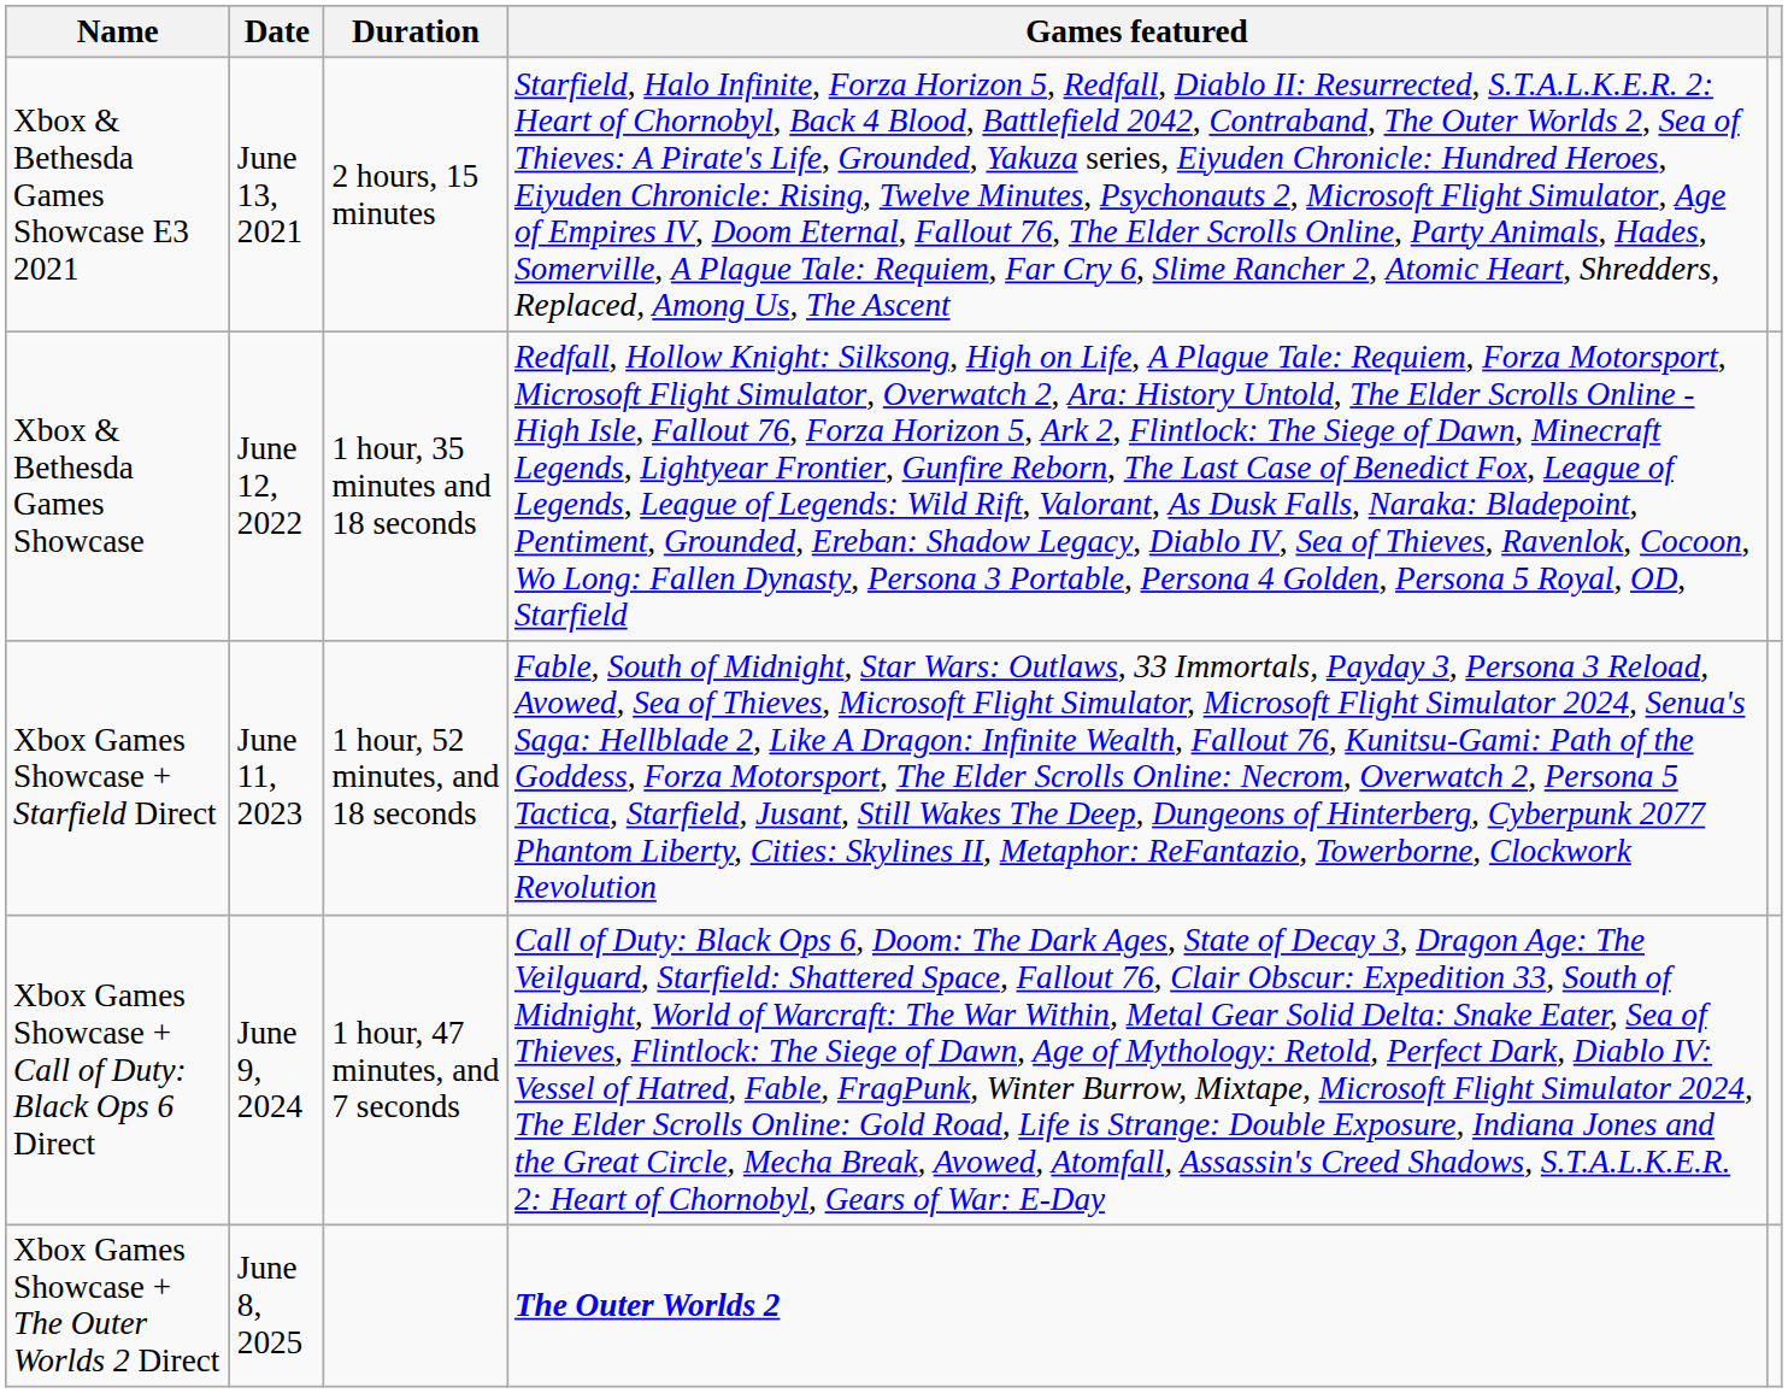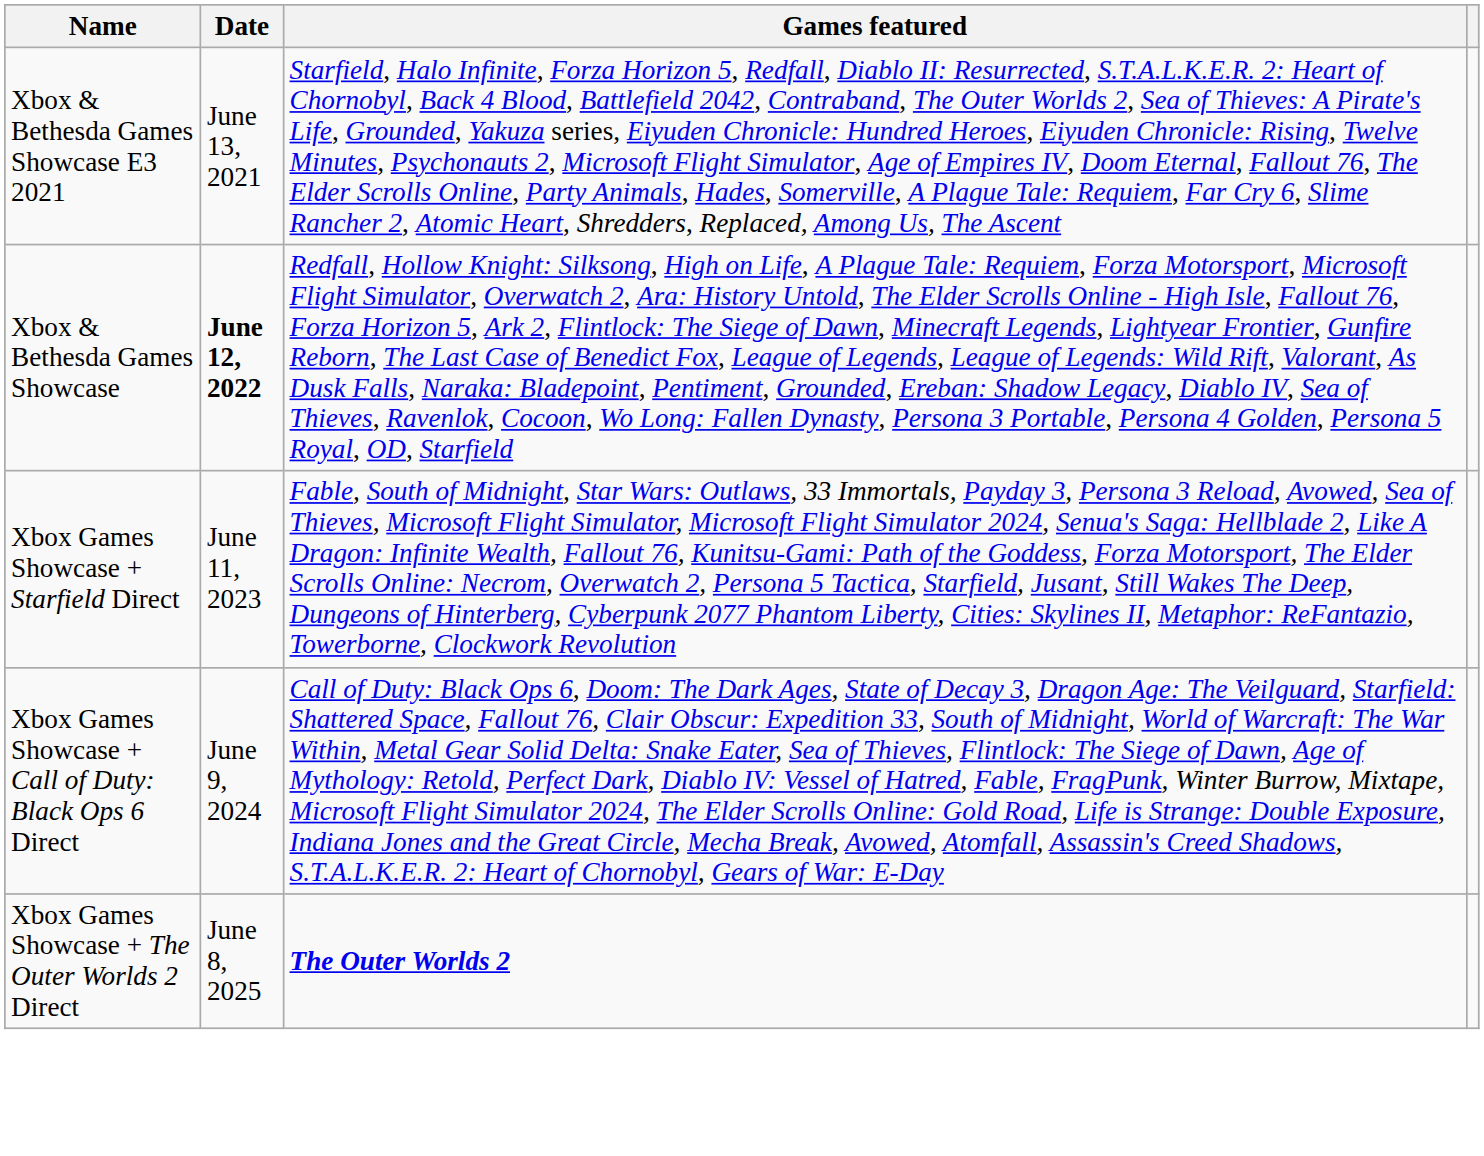 <table class="wikitable">
 <tr>
 <th>Name</th>
 <th>Date</th>
-<th>Duration</th>
 <th>Games featured</th>
 <th></th>
 </tr>
 <tr>
 <td>Xbox & Bethesda Games Showcase E3 2021</td>
 <td>June 13, 2021</td>
-<td>2 hours, 15 minutes</td>
 <td><a href='#'><em>Starfield</em></a>, <em><a href='#'>Halo Infinite</a></em>, <em><a href='#'>Forza Horizon 5</a></em>, <em><a href='#'>Redfall</a></em>, <em><a href='#'>Diablo II: Resurrected</a></em>, <em><a href='#'>S.T.A.L.K.E.R. 2: Heart of Chornobyl</a></em>, <em><a href='#'>Back 4 Blood</a></em>, <em><a href='#'>Battlefield 2042</a></em>, <a href='#'><em>Contraband</em></a>, <em><a href='#'>The Outer Worlds 2</a></em>, <a href='#'><em>Sea of Thieves: A Pirate's Life</em></a>, <a href='#'><em>Grounded</em></a>, <a href='#'><em>Yakuza</em></a> series, <em><a href='#'>Eiyuden Chronicle: Hundred Heroes</a></em>, <em><a href='#'>Eiyuden Chronicle: Rising</a></em>, <em><a href='#'>Twelve Minutes</a></em>, <em><a href='#'>Psychonauts 2</a></em>, <a href='#'><em>Microsoft Flight Simulator</em></a>, <em><a href='#'>Age of Empires IV</a></em>, <em><a href='#'>Doom Eternal</a></em>, <em><a href='#'>Fallout 76</a></em>, <em><a href='#'>The Elder Scrolls Online</a></em>, <a href='#'><em>Party Animals</em></a>, <a href='#'><em>Hades</em></a>, <a href='#'><em>Somerville</em></a>, <em><a href='#'>A Plague Tale: Requiem</a></em>, <em><a href='#'>Far Cry 6</a></em>, <em><a href='#'>Slime Rancher 2</a></em>, <em><a href='#'>Atomic Heart</a></em>, <em>Shredders</em>, <em>Replaced, <a href='#'>Among Us</a>, <a href='#'>The Ascent</a></em></td>
 <td></td>
 </tr>
 <tr>
 <td>Xbox & Bethesda Games Showcase</td>
-<td>June 12, 2022</td>
-<td>1 hour, 35 minutes and 18 seconds</td>
+<td><strong>June 12, 2022</strong></td>
 <td><em><a href='#'>Redfall</a></em>, <em><a href='#'>Hollow Knight: Silksong</a></em>, <a href='#'><em>High on Life</em></a>, <em><a href='#'>A Plague Tale: Requiem</a></em>, <a href='#'><em>Forza Motorsport</em></a>, <a href='#'><em>Microsoft Flight Simulator</em></a>, <em><a href='#'>Overwatch 2</a></em>, <em><a href='#'>Ara: History Untold</a></em>, <em><a href='#'>The Elder Scrolls Online - High Isle</a></em>, <em><a href='#'>Fallout 76</a></em>, <em><a href='#'>Forza Horizon 5</a></em>, <a href='#'><em>Ark 2</em></a>, <em><a href='#'>Flintlock: The Siege of Dawn</a></em>, <em><a href='#'>Minecraft Legends</a></em>, <em><a href='#'>Lightyear Frontier</a></em>, <em><a href='#'>Gunfire Reborn</a></em>, <em><a href='#'>The Last Case of Benedict Fox</a></em>, <em><a href='#'>League of Legends</a></em>, <em><a href='#'>League of Legends: Wild Rift</a></em>, <em><a href='#'>Valorant</a></em>, <em><a href='#'>As Dusk Falls</a></em>, <em><a href='#'>Naraka: Bladepoint</a></em>, <a href='#'><em>Pentiment</em></a>, <a href='#'><em>Grounded</em></a>, <em><a href='#'>Ereban: Shadow Legacy</a></em>, <em><a href='#'>Diablo IV</a></em>, <em><a href='#'>Sea of Thieves</a></em>, <em><a href='#'>Ravenlok</a></em>, <a href='#'><em>Cocoon</em></a>, <em><a href='#'>Wo Long: Fallen Dynasty</a></em>, <em><a href='#'>Persona 3 Portable</a></em>, <em><a href='#'>Persona 4 Golden</a></em>, <em><a href='#'>Persona 5 Royal</a></em>, <a href='#'><em>OD</em></a>, <a href='#'><em>Starfield</em></a></td>
 <td></td>
 </tr>
 <tr>
 <td>Xbox Games Showcase + <em>Starfield</em> Direct</td>
 <td>June 11, 2023</td>
-<td>1 hour, 52 minutes, and 18 seconds</td>
 <td><em><a href='#'>Fable</a>, <a href='#'>South of Midnight</a>, <a href='#'>Star Wars: Outlaws</a>, 33 Immortals, <a href='#'>Payday 3</a>, <a href='#'>Persona 3 Reload</a>, <a href='#'>Avowed</a>, <a href='#'>Sea of Thieves</a>, <a href='#'>Microsoft Flight Simulator</a>, <a href='#'>Microsoft Flight Simulator 2024</a>, <a href='#'>Senua's Saga: Hellblade 2</a>, <a href='#'>Like A Dragon: Infinite Wealth</a>, <a href='#'>Fallout 76</a>, <a href='#'>Kunitsu-Gami: Path of the Goddess</a>, <a href='#'>Forza Motorsport</a>, <a href='#'>The Elder Scrolls Online: Necrom</a>, <a href='#'>Overwatch 2</a>, <a href='#'>Persona 5 Tactica</a>, <a href='#'>Starfield</a>, <a href='#'>Jusant</a>, <a href='#'>Still Wakes The Deep</a>, <a href='#'>Dungeons of Hinterberg</a>, <a href='#'>Cyberpunk 2077 Phantom Liberty</a>, <a href='#'>Cities: Skylines II</a>, <a href='#'>Metaphor: ReFantazio</a>, <a href='#'>Towerborne</a>, <a href='#'>Clockwork Revolution</a></em></td>
 <td></td>
 </tr>
 <tr>
 <td>Xbox Games Showcase + <em>Call of Duty: Black Ops 6</em> Direct</td>
 <td>June 9, 2024</td>
-<td>1 hour, 47 minutes, and 7 seconds</td>
 <td><em><a href='#'>Call of Duty: Black Ops 6</a>, <a href='#'>Doom: The Dark Ages</a>, <a href='#'>State of Decay 3</a>, <a href='#'>Dragon Age: The Veilguard</a>, <a href='#'>Starfield: Shattered Space</a>, <a href='#'>Fallout 76</a>, <a href='#'>Clair Obscur: Expedition 33</a>, <a href='#'>South of Midnight</a>, <a href='#'>World of Warcraft: The War Within</a>, <a href='#'>Metal Gear Solid Delta: Snake Eater</a>, <a href='#'>Sea of Thieves</a>, <a href='#'>Flintlock: The Siege of Dawn</a>, <a href='#'>Age of Mythology: Retold</a>, <a href='#'>Perfect Dark</a>, <a href='#'>Diablo IV: Vessel of Hatred</a>, <a href='#'>Fable</a>, <a href='#'>FragPunk</a>, Winter Burrow, Mixtape, <a href='#'>Microsoft Flight Simulator 2024</a>, <a href='#'>The Elder Scrolls Online: Gold Road</a>, <a href='#'>Life is Strange: Double Exposure</a>, <a href='#'>Indiana Jones and the Great Circle</a>, <a href='#'>Mecha Break</a>, <a href='#'>Avowed</a>, <a href='#'>Atomfall</a>, <a href='#'>Assassin's Creed Shadows</a>, <a href='#'>S.T.A.L.K.E.R. 2: Heart of Chornobyl</a>, <a href='#'>Gears of War: E-Day</a></em></td>
 <td></td>
 </tr>
 <tr>
 <td>Xbox Games Showcase + <em>The Outer Worlds 2</em> Direct</td>
 <td>June 8, 2025</td>
-<td></td>
 <td><strong><em><a href='#'>The Outer Worlds 2</a></em></strong></td>
 <td></td>
 </tr>
 </table>
